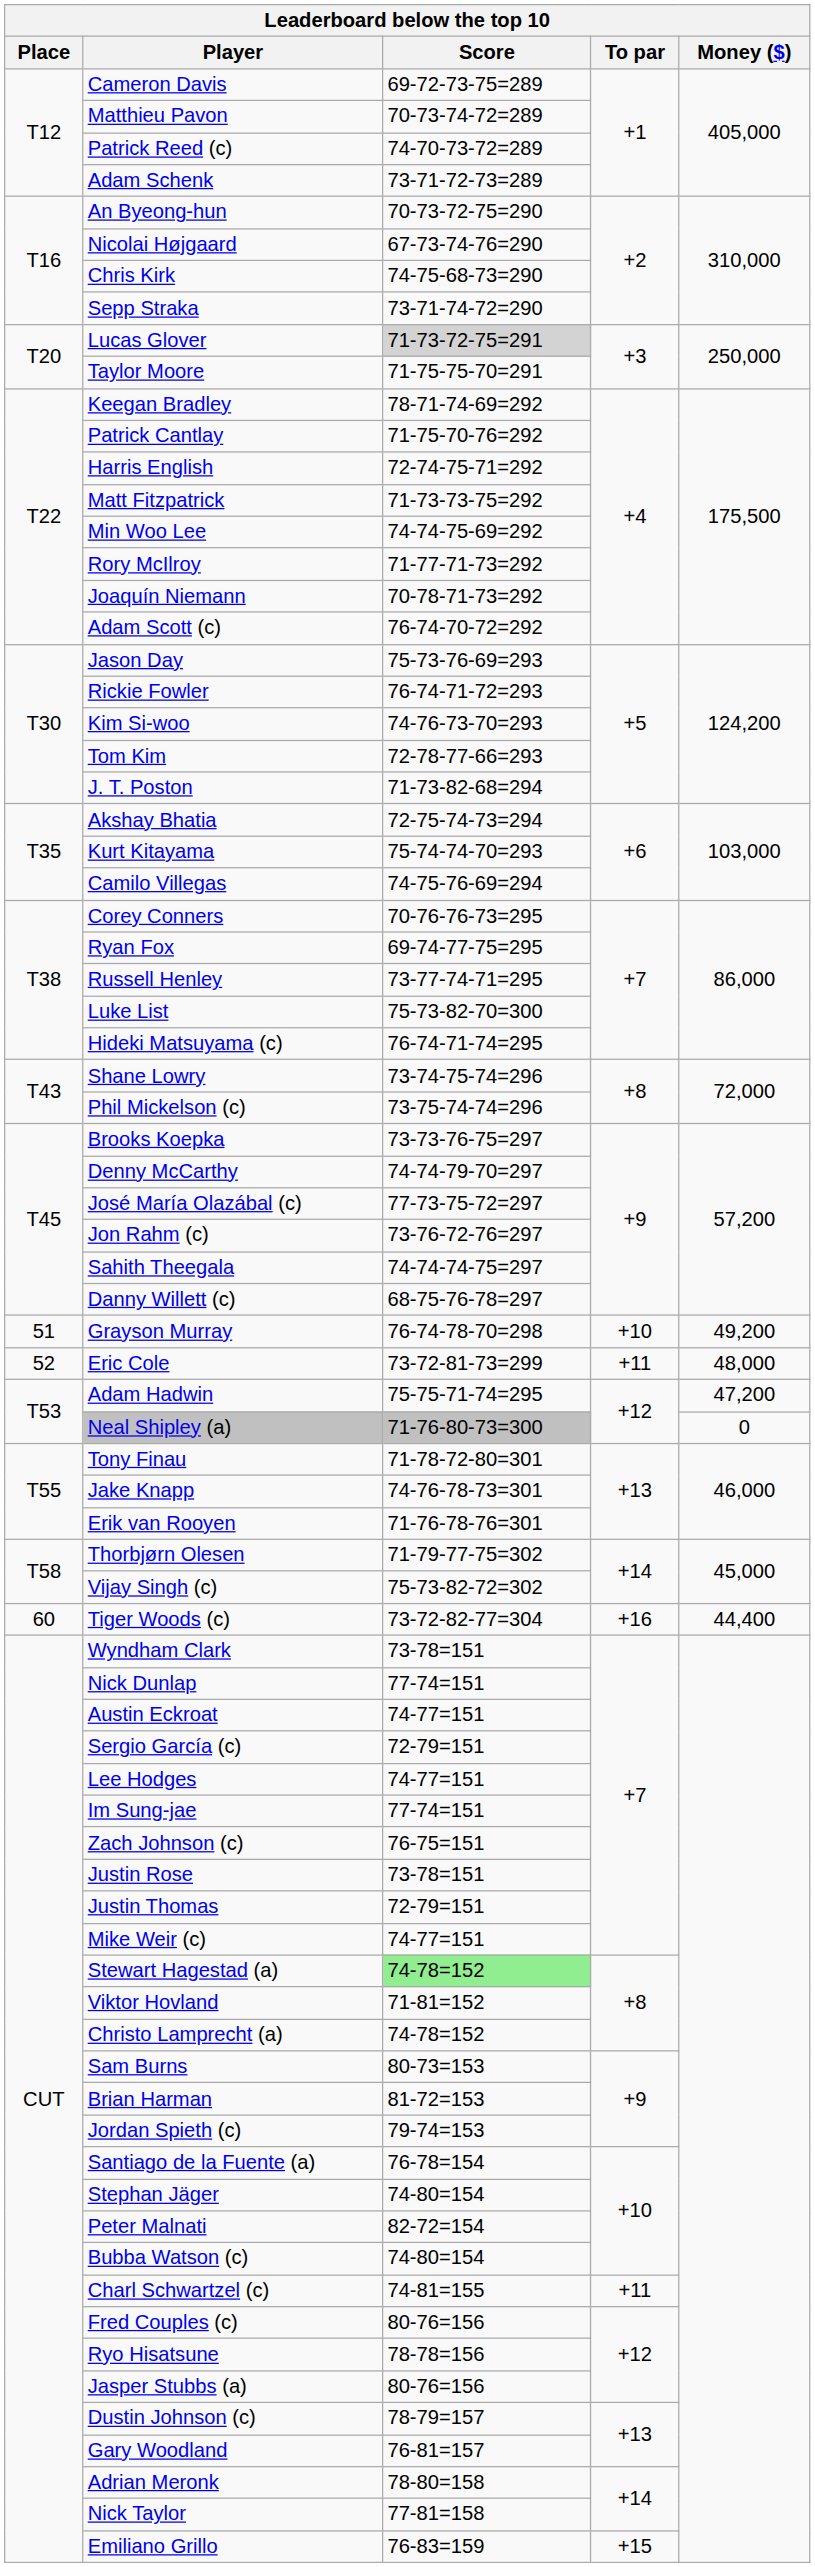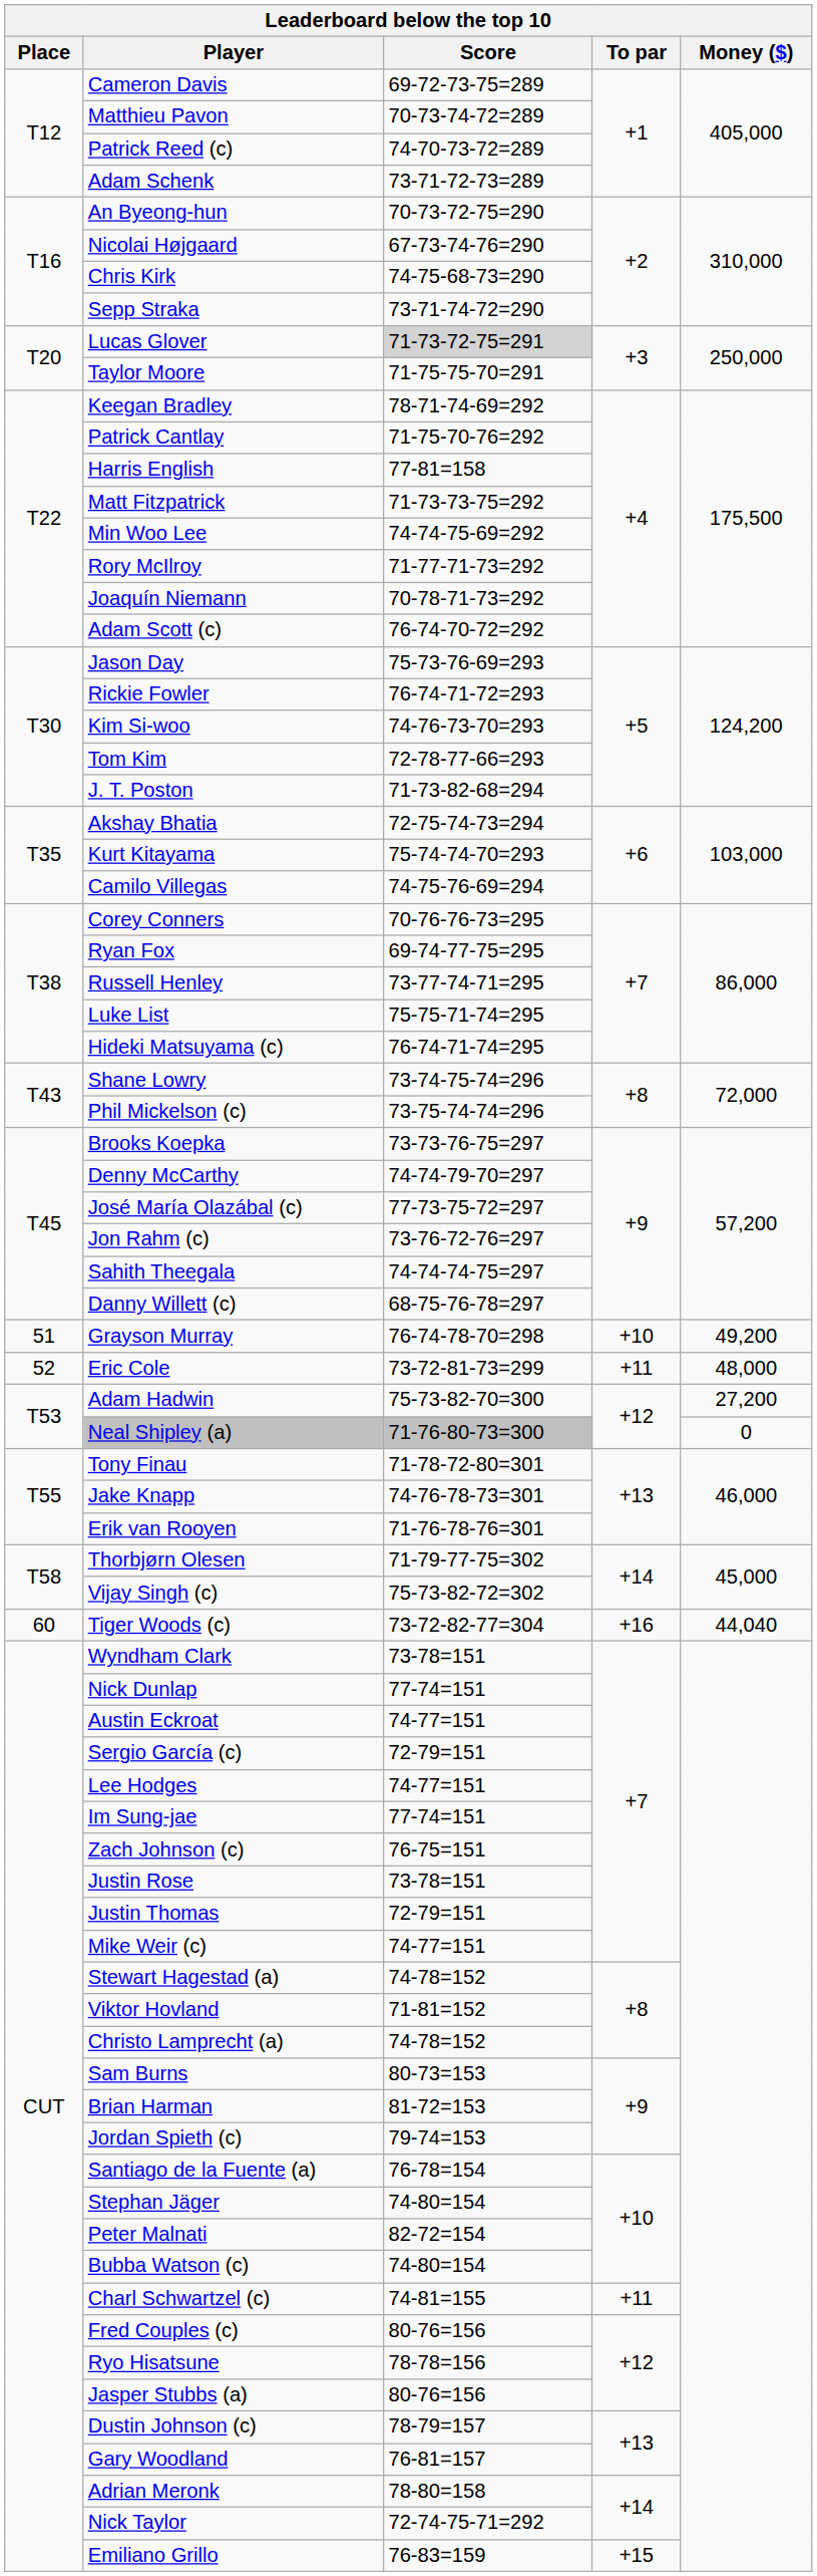 <table class="collapsible collapsed wikitable" style="width:40em;margin-top:-1px;">
 <tr>
 <th scope="col" colspan="6">Leaderboard below the top 10</th>
 </tr>
 <tr>
 <th>Place</th>
 <th>Player</th>
 <th>Score</th>
 <th>To par</th>
 <th>Money (<a href='#'>$</a>)</th>
 </tr>
 <tr>
 <td rowspan=4 align=center>T12</td>
 <td> <a href='#'>Cameron Davis</a></td>
 <td>69-72-73-75=289</td>
 <td rowspan=4 align=center>+1</td>
 <td rowspan=4 align=center>405,000</td>
 </tr>
 <tr>
 <td> <a href='#'>Matthieu Pavon</a></td>
 <td>70-73-74-72=289</td>
 </tr>
 <tr>
 <td> <a href='#'>Patrick Reed</a> (c)</td>
 <td>74-70-73-72=289</td>
 </tr>
 <tr>
 <td> <a href='#'>Adam Schenk</a></td>
 <td>73-71-72-73=289</td>
 </tr>
 <tr>
 <td rowspan=4 align=center>T16</td>
 <td> <a href='#'>An Byeong-hun</a></td>
 <td>70-73-72-75=290</td>
 <td rowspan=4 align=center>+2</td>
 <td rowspan=4 align=center>310,000</td>
 </tr>
 <tr>
 <td> <a href='#'>Nicolai Højgaard</a></td>
 <td>67-73-74-76=290</td>
 </tr>
 <tr>
 <td> <a href='#'>Chris Kirk</a></td>
 <td>74-75-68-73=290</td>
 </tr>
 <tr>
 <td> <a href='#'>Sepp Straka</a></td>
 <td>73-71-74-72=290</td>
 </tr>
 <tr>
 <td rowspan=2 align=center>T20</td>
 <td> <a href='#'>Lucas Glover</a></td>
 <td style="background: lightgrey;">71-73-72-75=291</td>
 <td rowspan=2 align=center>+3</td>
 <td rowspan=2 align=center>250,000</td>
 </tr>
 <tr>
 <td> <a href='#'>Taylor Moore</a></td>
 <td>71-75-75-70=291</td>
 </tr>
 <tr>
 <td rowspan=8 align=center>T22</td>
 <td> <a href='#'>Keegan Bradley</a></td>
 <td>78-71-74-69=292</td>
 <td rowspan=8 align=center>+4</td>
 <td rowspan=8 align=center>175,500</td>
 </tr>
 <tr>
 <td> <a href='#'>Patrick Cantlay</a></td>
 <td>71-75-70-76=292</td>
 </tr>
 <tr>
 <td> <a href='#'>Harris English</a></td>
-<td>72-74-75-71=292</td>
+<td>77-81=158</td>
 </tr>
 <tr>
 <td> <a href='#'>Matt Fitzpatrick</a></td>
 <td>71-73-73-75=292</td>
 </tr>
 <tr>
 <td> <a href='#'>Min Woo Lee</a></td>
 <td>74-74-75-69=292</td>
 </tr>
 <tr>
 <td> <a href='#'>Rory McIlroy</a></td>
 <td>71-77-71-73=292</td>
 </tr>
 <tr>
 <td> <a href='#'>Joaquín Niemann</a></td>
 <td>70-78-71-73=292</td>
 </tr>
 <tr>
 <td> <a href='#'>Adam Scott</a> (c)</td>
 <td>76-74-70-72=292</td>
 </tr>
 <tr>
 <td rowspan=5 align=center>T30</td>
 <td> <a href='#'>Jason Day</a></td>
 <td>75-73-76-69=293</td>
 <td rowspan=5 align=center>+5</td>
 <td rowspan=5 align=center>124,200</td>
 </tr>
 <tr>
 <td> <a href='#'>Rickie Fowler</a></td>
 <td>76-74-71-72=293</td>
 </tr>
 <tr>
 <td> <a href='#'>Kim Si-woo</a></td>
 <td>74-76-73-70=293</td>
 </tr>
 <tr>
 <td> <a href='#'>Tom Kim</a></td>
 <td>72-78-77-66=293</td>
 </tr>
 <tr>
 <td> <a href='#'>J. T. Poston</a></td>
 <td>71-73-82-68=294</td>
 </tr>
 <tr>
 <td rowspan=3 align=center>T35</td>
 <td> <a href='#'>Akshay Bhatia</a></td>
 <td>72-75-74-73=294</td>
 <td rowspan=3 align=center>+6</td>
 <td rowspan=3 align=center>103,000</td>
 </tr>
 <tr>
 <td> <a href='#'>Kurt Kitayama</a></td>
 <td>75-74-74-70=293</td>
 </tr>
 <tr>
 <td> <a href='#'>Camilo Villegas</a></td>
 <td>74-75-76-69=294</td>
 </tr>
 <tr>
 <td rowspan=5 align=center>T38</td>
 <td> <a href='#'>Corey Conners</a></td>
 <td>70-76-76-73=295</td>
 <td rowspan=5 align=center>+7</td>
 <td rowspan=5 align=center>86,000</td>
 </tr>
 <tr>
 <td> <a href='#'>Ryan Fox</a></td>
 <td>69-74-77-75=295</td>
 </tr>
 <tr>
 <td> <a href='#'>Russell Henley</a></td>
 <td>73-77-74-71=295</td>
 </tr>
 <tr>
 <td> <a href='#'>Luke List</a></td>
-<td>75-73-82-70=300</td>
+<td>75-75-71-74=295</td>
 </tr>
 <tr>
 <td> <a href='#'>Hideki Matsuyama</a> (c)</td>
 <td>76-74-71-74=295</td>
 </tr>
 <tr>
 <td rowspan=2 align=center>T43</td>
 <td> <a href='#'>Shane Lowry</a></td>
 <td>73-74-75-74=296</td>
 <td rowspan=2 align=center>+8</td>
 <td rowspan=2 align=center>72,000</td>
 </tr>
 <tr>
 <td> <a href='#'>Phil Mickelson</a> (c)</td>
 <td>73-75-74-74=296</td>
 </tr>
 <tr>
 <td rowspan=6 align=center>T45</td>
 <td> <a href='#'>Brooks Koepka</a></td>
 <td>73-73-76-75=297</td>
 <td rowspan=6 align=center>+9</td>
 <td rowspan=6 align=center>57,200</td>
 </tr>
 <tr>
 <td> <a href='#'>Denny McCarthy</a></td>
 <td>74-74-79-70=297</td>
 </tr>
 <tr>
 <td> <a href='#'>José María Olazábal</a> (c)</td>
 <td>77-73-75-72=297</td>
 </tr>
 <tr>
 <td> <a href='#'>Jon Rahm</a> (c)</td>
 <td>73-76-72-76=297</td>
 </tr>
 <tr>
 <td> <a href='#'>Sahith Theegala</a></td>
 <td>74-74-74-75=297</td>
 </tr>
 <tr>
 <td> <a href='#'>Danny Willett</a> (c)</td>
 <td>68-75-76-78=297</td>
 </tr>
 <tr>
 <td align=center>51</td>
 <td> <a href='#'>Grayson Murray</a></td>
 <td>76-74-78-70=298</td>
 <td align=center>+10</td>
 <td align=center>49,200</td>
 </tr>
 <tr>
 <td align=center>52</td>
 <td> <a href='#'>Eric Cole</a></td>
 <td>73-72-81-73=299</td>
 <td align=center>+11</td>
 <td align=center>48,000</td>
 </tr>
 <tr>
 <td rowspan=2 align=center>T53</td>
 <td> <a href='#'>Adam Hadwin</a></td>
-<td>75-75-71-74=295</td>
+<td>75-73-82-70=300</td>
 <td rowspan=2 align=center>+12</td>
-<td align=center>47,200</td>
+<td align=center>27,200</td>
 </tr>
 <tr>
 <td style="background:silver"> <a href='#'>Neal Shipley</a> (a)</td>
 <td style="background:silver">71-76-80-73=300</td>
 <td align=center>0</td>
 </tr>
 <tr>
 <td rowspan=3 align=center>T55</td>
 <td> <a href='#'>Tony Finau</a></td>
 <td>71-78-72-80=301</td>
 <td rowspan=3 align=center>+13</td>
 <td rowspan=3 align=center>46,000</td>
 </tr>
 <tr>
 <td> <a href='#'>Jake Knapp</a></td>
 <td>74-76-78-73=301</td>
 </tr>
 <tr>
 <td> <a href='#'>Erik van Rooyen</a></td>
 <td>71-76-78-76=301</td>
 </tr>
 <tr>
 <td rowspan=2 align=center>T58</td>
 <td> <a href='#'>Thorbjørn Olesen</a></td>
 <td>71-79-77-75=302</td>
 <td rowspan=2 align=center>+14</td>
 <td rowspan=2 align=center>45,000</td>
 </tr>
 <tr>
 <td> <a href='#'>Vijay Singh</a> (c)</td>
 <td>75-73-82-72=302</td>
 </tr>
 <tr>
 <td align=center>60</td>
 <td> <a href='#'>Tiger Woods</a> (c)</td>
 <td>73-72-82-77=304</td>
 <td align=center>+16</td>
-<td align=center>44,400</td>
+<td align=center>44,040</td>
 </tr>
 <tr>
 <td rowspan=29 align=center>CUT</td>
 <td> <a href='#'>Wyndham Clark</a></td>
 <td>73-78=151</td>
 <td rowspan=10 align=center>+7</td>
 <td rowspan=29></td>
 </tr>
 <tr>
 <td> <a href='#'>Nick Dunlap</a></td>
 <td>77-74=151</td>
 </tr>
 <tr>
 <td> <a href='#'>Austin Eckroat</a></td>
 <td>74-77=151</td>
 </tr>
 <tr>
 <td> <a href='#'>Sergio García</a> (c)</td>
 <td>72-79=151</td>
 </tr>
 <tr>
 <td> <a href='#'>Lee Hodges</a></td>
 <td>74-77=151</td>
 </tr>
 <tr>
 <td> <a href='#'>Im Sung-jae</a></td>
 <td>77-74=151</td>
 </tr>
 <tr>
 <td> <a href='#'>Zach Johnson</a> (c)</td>
 <td>76-75=151</td>
 </tr>
 <tr>
 <td> <a href='#'>Justin Rose</a></td>
 <td>73-78=151</td>
 </tr>
 <tr>
 <td> <a href='#'>Justin Thomas</a></td>
 <td>72-79=151</td>
 </tr>
 <tr>
 <td> <a href='#'>Mike Weir</a> (c)</td>
 <td>74-77=151</td>
 </tr>
 <tr>
 <td> <a href='#'>Stewart Hagestad</a> (a)</td>
-<td style="background: lightgreen;">74-78=152</td>
+<td>74-78=152</td>
 <td rowspan=3 align=center>+8</td>
 </tr>
 <tr>
 <td> <a href='#'>Viktor Hovland</a></td>
 <td>71-81=152</td>
 </tr>
 <tr>
 <td> <a href='#'>Christo Lamprecht</a> (a)</td>
 <td>74-78=152</td>
 </tr>
 <tr>
 <td> <a href='#'>Sam Burns</a></td>
 <td>80-73=153</td>
 <td rowspan=3 align=center>+9</td>
 </tr>
 <tr>
 <td> <a href='#'>Brian Harman</a></td>
 <td>81-72=153</td>
 </tr>
 <tr>
 <td> <a href='#'>Jordan Spieth</a> (c)</td>
 <td>79-74=153</td>
 </tr>
 <tr>
 <td> <a href='#'>Santiago de la Fuente</a> (a)</td>
 <td>76-78=154</td>
 <td rowspan=4 align=center>+10</td>
 </tr>
 <tr>
 <td> <a href='#'>Stephan Jäger</a></td>
 <td>74-80=154</td>
 </tr>
 <tr>
 <td> <a href='#'>Peter Malnati</a></td>
 <td>82-72=154</td>
 </tr>
 <tr>
 <td> <a href='#'>Bubba Watson</a> (c)</td>
 <td>74-80=154</td>
 </tr>
 <tr>
 <td> <a href='#'>Charl Schwartzel</a> (c)</td>
 <td>74-81=155</td>
 <td align=center>+11</td>
 </tr>
 <tr>
 <td> <a href='#'>Fred Couples</a> (c)</td>
 <td>80-76=156</td>
 <td rowspan=3 align=center>+12</td>
 </tr>
 <tr>
 <td> <a href='#'>Ryo Hisatsune</a></td>
 <td>78-78=156</td>
 </tr>
 <tr>
 <td> <a href='#'>Jasper Stubbs</a> (a)</td>
 <td>80-76=156</td>
 </tr>
 <tr>
 <td> <a href='#'>Dustin Johnson</a> (c)</td>
 <td>78-79=157</td>
 <td rowspan=2 align=center>+13</td>
 </tr>
 <tr>
 <td> <a href='#'>Gary Woodland</a></td>
 <td>76-81=157</td>
 </tr>
 <tr>
 <td> <a href='#'>Adrian Meronk</a></td>
 <td>78-80=158</td>
 <td rowspan=2 align=center>+14</td>
 </tr>
 <tr>
 <td> <a href='#'>Nick Taylor</a></td>
-<td>77-81=158</td>
+<td>72-74-75-71=292</td>
 </tr>
 <tr>
 <td> <a href='#'>Emiliano Grillo</a></td>
 <td>76-83=159</td>
 <td align=center>+15</td>
 </tr>
 </table>
